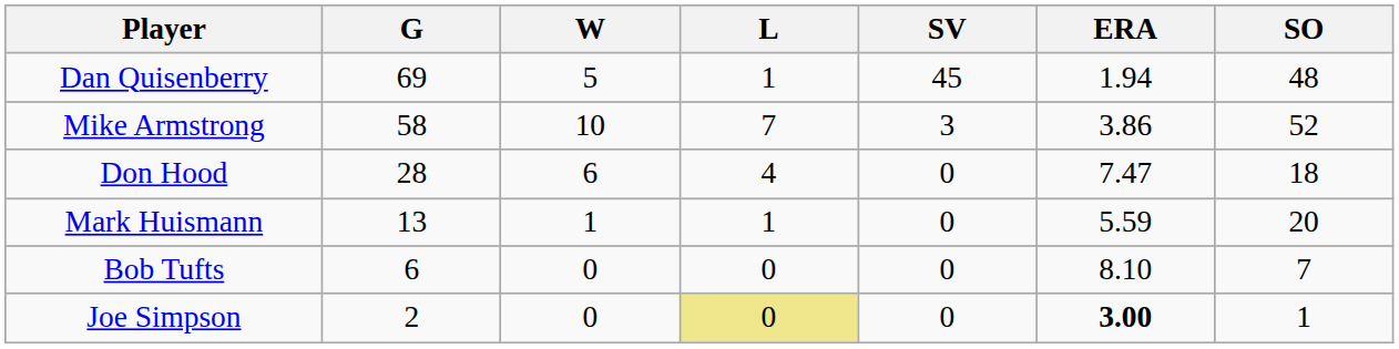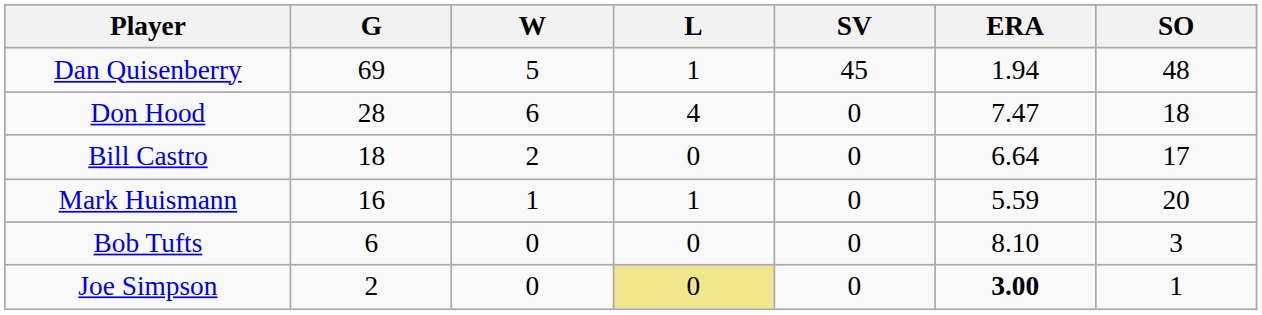 <table class="wikitable sortable">
 <tr>
 <th bgcolor="#DDDDFF" width="16%">Player</th>
 <th bgcolor="#DDDDFF" width="9%">G</th>
 <th bgcolor="#DDDDFF" width="9%">W</th>
 <th bgcolor="#DDDDFF" width="9%">L</th>
 <th bgcolor="#DDDDFF" width="9%">SV</th>
 <th bgcolor="#DDDDFF" width="9%">ERA</th>
 <th bgcolor="#DDDDFF" width="9%">SO</th>
 </tr>
 <tr align="center">
 <td><a href='#'>Dan Quisenberry</a></td>
 <td>69</td>
 <td>5</td>
 <td>1</td>
 <td>45</td>
 <td>1.94</td>
 <td>48</td>
 </tr>
 <tr align=center>
-<td><a href='#'>Mike Armstrong</a></td>
-<td>58</td>
-<td>10</td>
-<td>7</td>
-<td>3</td>
-<td>3.86</td>
-<td>52</td>
-</tr>
-<tr align=center>
 <td><a href='#'>Don Hood</a></td>
 <td>28</td>
 <td>6</td>
 <td>4</td>
 <td>0</td>
 <td>7.47</td>
 <td>18</td>
 </tr>
 <tr align=center>
+<td><a href='#'>Bill Castro</a></td>
+<td>18</td>
+<td>2</td>
+<td>0</td>
+<td>0</td>
+<td>6.64</td>
+<td>17</td>
+</tr>
+<tr align=center>
 <td><a href='#'>Mark Huismann</a></td>
-<td>13</td>
+<td>16</td>
 <td>1</td>
 <td>1</td>
 <td>0</td>
 <td>5.59</td>
 <td>20</td>
 </tr>
 <tr align="center">
 <td><a href='#'>Bob Tufts</a></td>
 <td>6</td>
 <td>0</td>
 <td>0</td>
 <td>0</td>
 <td>8.10</td>
-<td>7</td>
+<td>3</td>
 </tr>
 <tr align=center>
 <td><a href='#'>Joe Simpson</a></td>
 <td>2</td>
 <td>0</td>
 <td style="background: khaki;">0</td>
 <td>0</td>
 <td><strong>3.00</strong></td>
 <td>1</td>
 </tr>
 </table>
